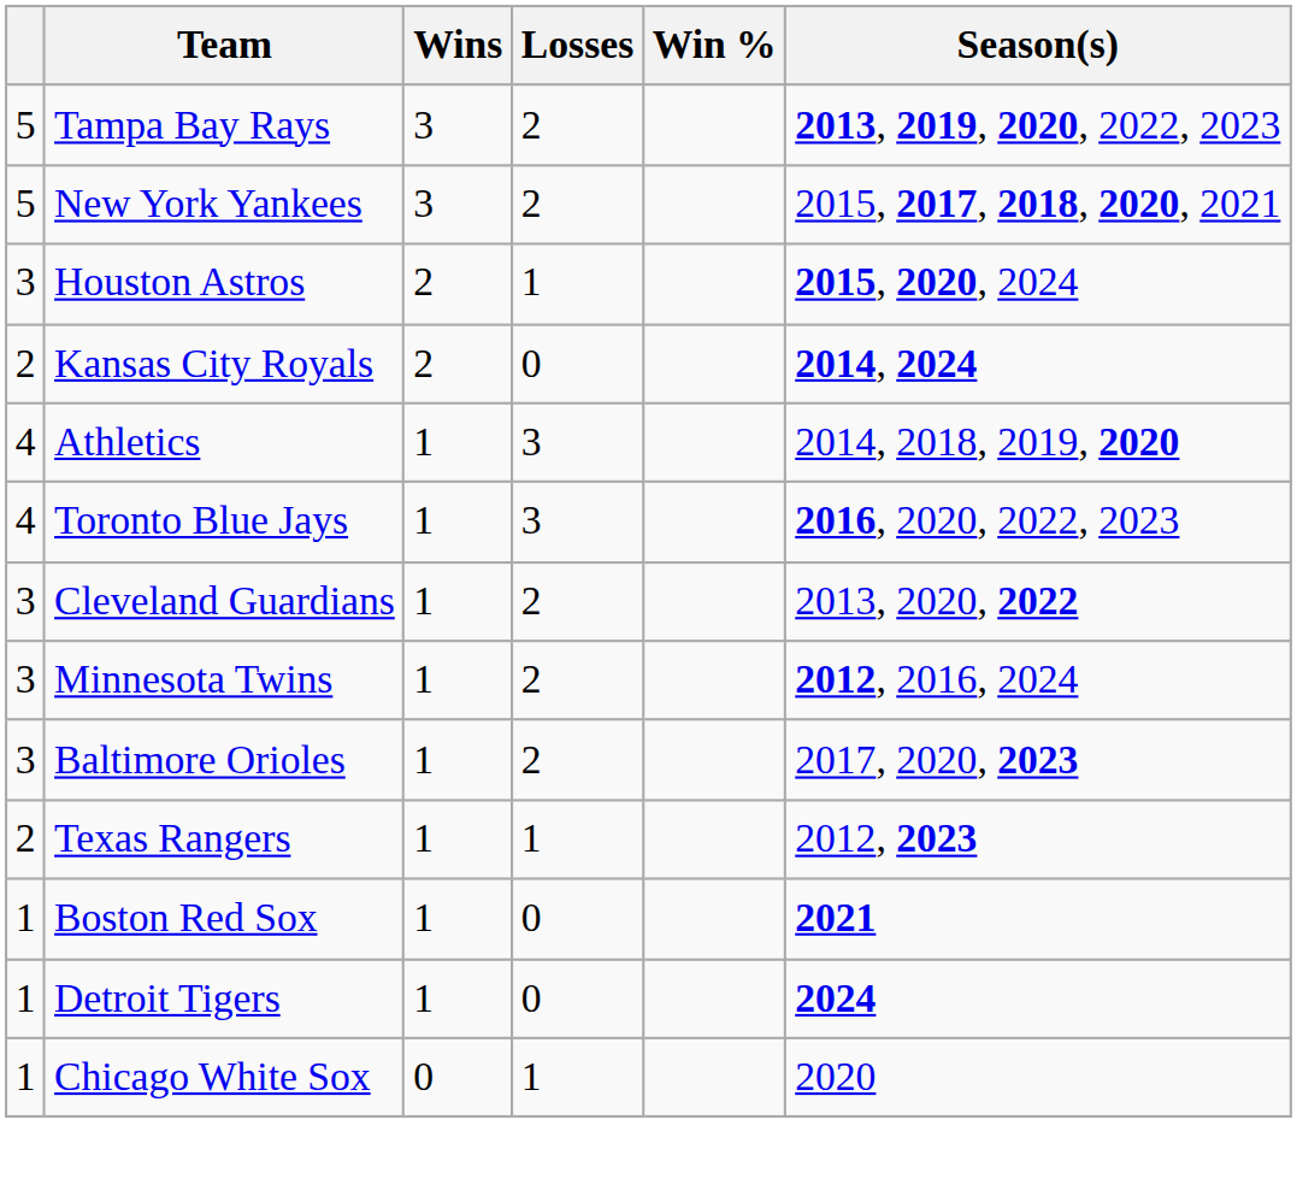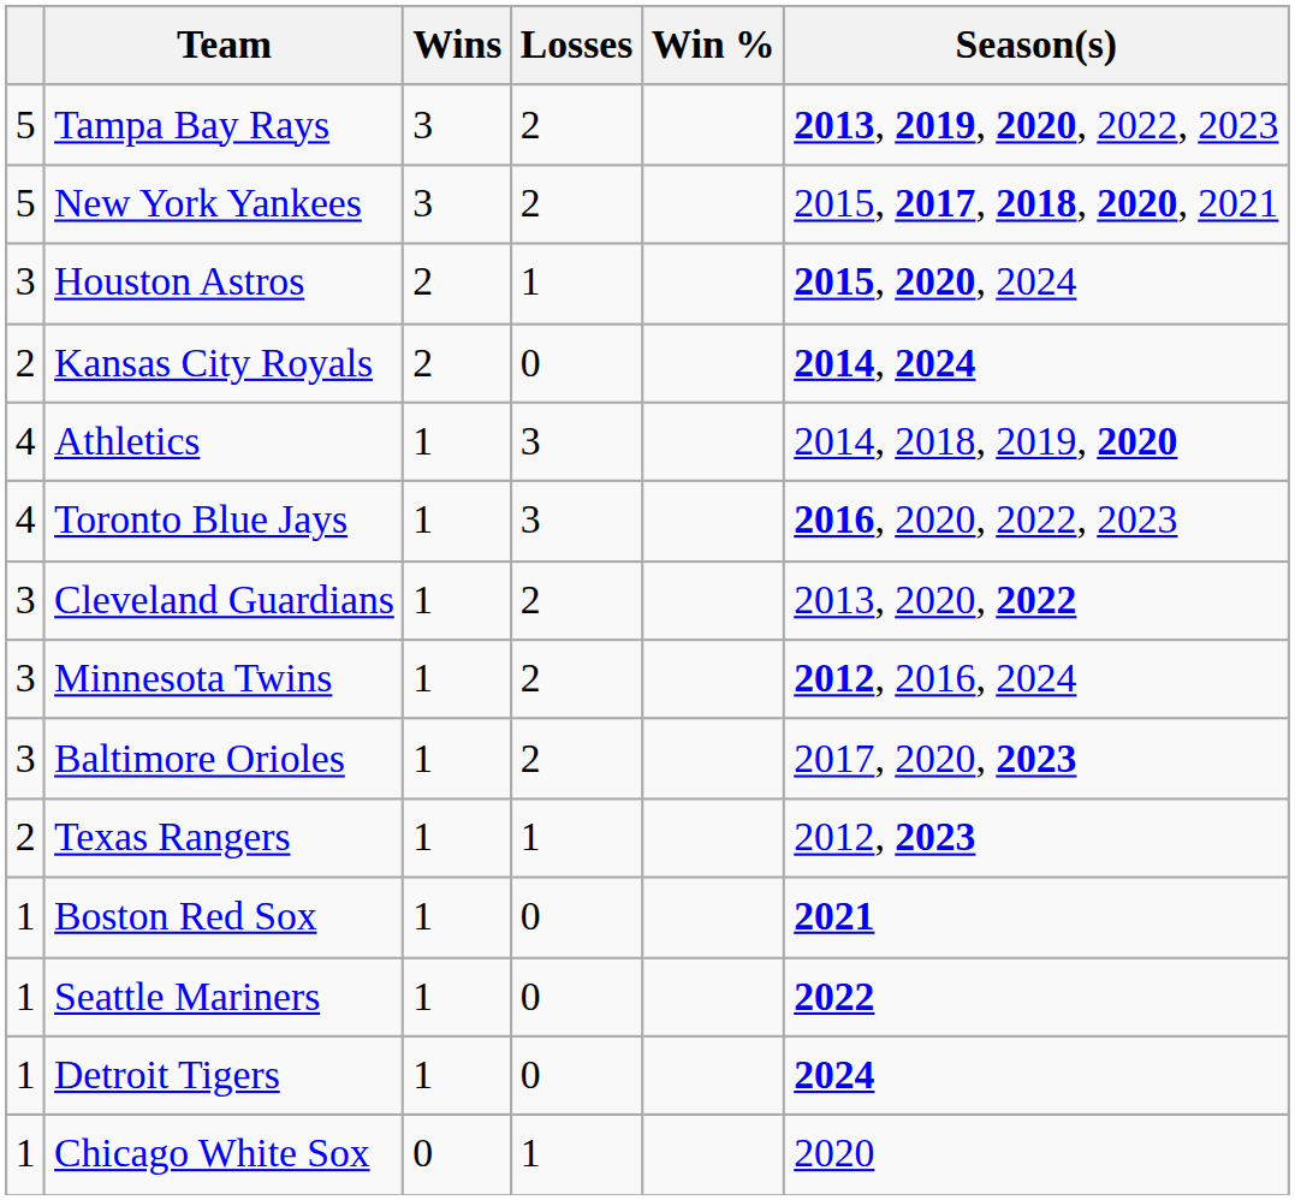 <table class="wikitable sortable plainrowheaders" style="font-size:1.00em; line-height:1.5em;">
 <tr>
 <th scope="col"></th>
 <th scope="col">Team</th>
 <th scope="col">Wins</th>
 <th scope="col">Losses</th>
 <th scope="col">Win %</th>
 <th scope="col" class="unsortable">Season(s)</th>
 </tr>
 <tr>
 <td>5</td>
 <td style="text-align:left;"><a href='#'>Tampa Bay Rays</a></td>
 <td>3</td>
 <td>2</td>
 <td></td>
 <td align="left"><strong><a href='#'>2013</a></strong>, <strong><a href='#'>2019</a></strong>, <strong><a href='#'>2020</a></strong>, <a href='#'>2022</a>, <a href='#'>2023</a></td>
 </tr>
 <tr>
 <td>5</td>
 <td style="text-align:left;"><a href='#'>New York Yankees</a></td>
 <td>3</td>
 <td>2</td>
 <td></td>
 <td align="left"><a href='#'>2015</a>, <strong><a href='#'>2017</a></strong>, <strong><a href='#'>2018</a></strong>, <strong><a href='#'>2020</a></strong>, <a href='#'>2021</a></td>
 </tr>
 <tr>
 <td>3</td>
 <td style="text-align:left;"><a href='#'>Houston Astros</a></td>
 <td>2</td>
 <td>1</td>
 <td></td>
 <td align="left"><strong><a href='#'>2015</a></strong>, <strong><a href='#'>2020</a></strong>, <a href='#'>2024</a></td>
 </tr>
 <tr>
 <td>2</td>
 <td style="text-align:left;"><a href='#'>Kansas City Royals</a></td>
 <td>2</td>
 <td>0</td>
 <td></td>
 <td align="left"><strong><a href='#'>2014</a></strong>, <strong><a href='#'>2024</a></strong></td>
 </tr>
 <tr>
 <td>4</td>
 <td style="text-align:left;"><a href='#'>Athletics</a></td>
 <td>1</td>
 <td>3</td>
 <td></td>
 <td align="left"><a href='#'>2014</a>, <a href='#'>2018</a>, <a href='#'>2019</a>, <strong><a href='#'>2020</a></strong></td>
 </tr>
 <tr>
 <td>4</td>
 <td style="text-align:left;"><a href='#'>Toronto Blue Jays</a></td>
 <td>1</td>
 <td>3</td>
 <td></td>
 <td align="left"><strong><a href='#'>2016</a></strong>, <a href='#'>2020</a>, <a href='#'>2022</a>, <a href='#'>2023</a></td>
 </tr>
 <tr>
 <td>3</td>
 <td style="text-align:left;"><a href='#'>Cleveland Guardians</a></td>
 <td>1</td>
 <td>2</td>
 <td></td>
 <td align="left"><a href='#'>2013</a>, <a href='#'>2020</a>, <strong><a href='#'>2022</a></strong></td>
 </tr>
 <tr>
 <td>3</td>
 <td style="text-align:left;"><a href='#'>Minnesota Twins</a></td>
 <td>1</td>
 <td>2</td>
 <td></td>
 <td align="left"><strong><a href='#'>2012</a></strong>, <a href='#'>2016</a>, <a href='#'>2024</a></td>
 </tr>
 <tr>
 <td>3</td>
 <td style="text-align:left;"><a href='#'>Baltimore Orioles</a></td>
 <td>1</td>
 <td>2</td>
 <td></td>
 <td align="left"><a href='#'>2017</a>, <a href='#'>2020</a>, <strong><a href='#'>2023</a></strong></td>
 </tr>
 <tr>
 <td>2</td>
 <td style="text-align:left;"><a href='#'>Texas Rangers</a></td>
 <td>1</td>
 <td>1</td>
 <td></td>
 <td align="left"><a href='#'>2012</a>, <strong><a href='#'>2023</a></strong></td>
 </tr>
 <tr>
 <td>1</td>
 <td style="text-align:left;"><a href='#'>Boston Red Sox</a></td>
 <td>1</td>
 <td>0</td>
 <td></td>
 <td align="left"><strong><a href='#'>2021</a></strong></td>
 </tr>
 <tr>
 <td>1</td>
+<td style="text-align:left;"><a href='#'>Seattle Mariners</a></td>
+<td>1</td>
+<td>0</td>
+<td></td>
+<td align="left"><strong><a href='#'>2022</a></strong></td>
+</tr>
+<tr>
+<td>1</td>
 <td style="text-align:left;"><a href='#'>Detroit Tigers</a></td>
 <td>1</td>
 <td>0</td>
 <td></td>
 <td align="left"><strong><a href='#'>2024</a></strong></td>
 </tr>
 <tr>
 <td>1</td>
 <td style="text-align:left;"><a href='#'>Chicago White Sox</a></td>
 <td>0</td>
 <td>1</td>
 <td></td>
 <td align="left"><a href='#'>2020</a></td>
 </tr>
 </table>
